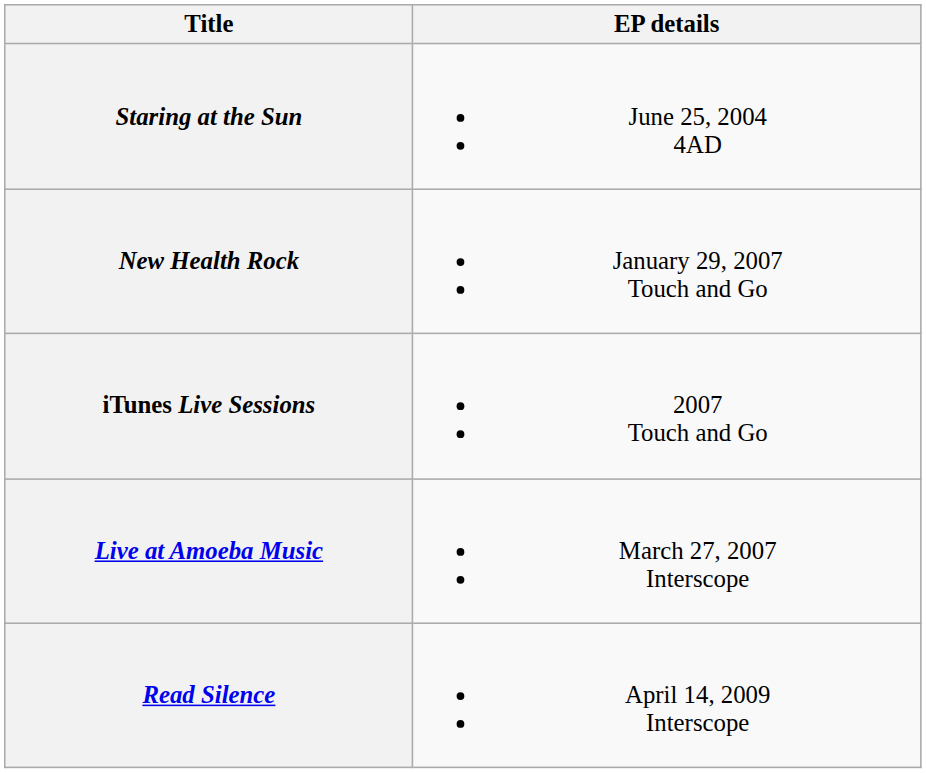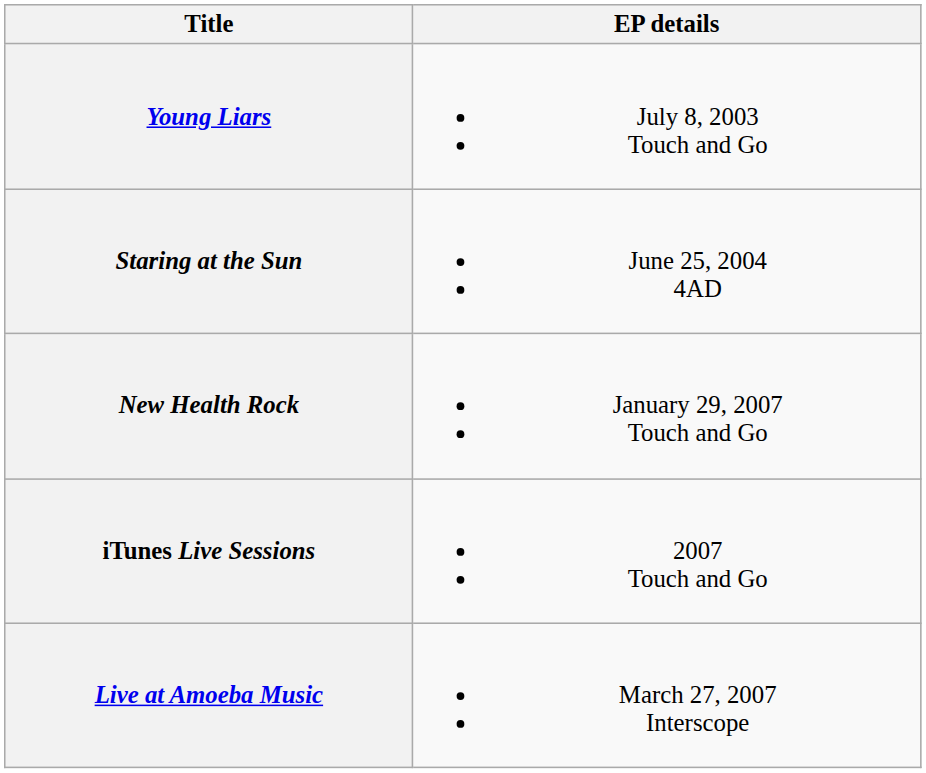 <table class="wikitable plainrowheaders" style="text-align:center;">
 <tr>
 <th scope="col" style="width:16em;">Title</th>
 <th scope="col" style="width:20em;">EP details</th>
+</tr>
+<tr>
+<th scope="row"><em><a href='#'>Young Liars</a></em></th>
+<td><br><ul><li>July 8, 2003</li><li>Touch and Go</li></ul></td>
 </tr>
 <tr>
 <th scope="row"><em>Staring at the Sun</em></th>
 <td><br><ul><li>June 25, 2004</li><li>4AD</li></ul></td>
 </tr>
 <tr>
 <th scope="row"><em>New Health Rock</em></th>
 <td><br><ul><li>January 29, 2007</li><li>Touch and Go</li></ul></td>
 </tr>
 <tr>
 <th scope="row">iTunes <em>Live Sessions</em></th>
 <td><br><ul><li>2007</li><li>Touch and Go</li></ul></td>
 </tr>
 <tr>
 <th scope="row"><em><a href='#'>Live at Amoeba Music</a></em></th>
 <td><br><ul><li>March 27, 2007</li><li>Interscope</li></ul></td>
 </tr>
-<tr>
-<th scope="row"><em><a href='#'>Read Silence</a></em></th>
-<td><br><ul><li>April 14, 2009</li><li>Interscope</li></ul></td>
-</tr>
 </table>
